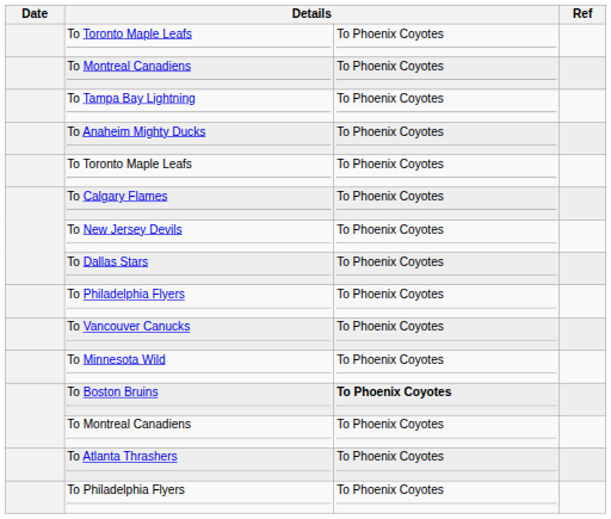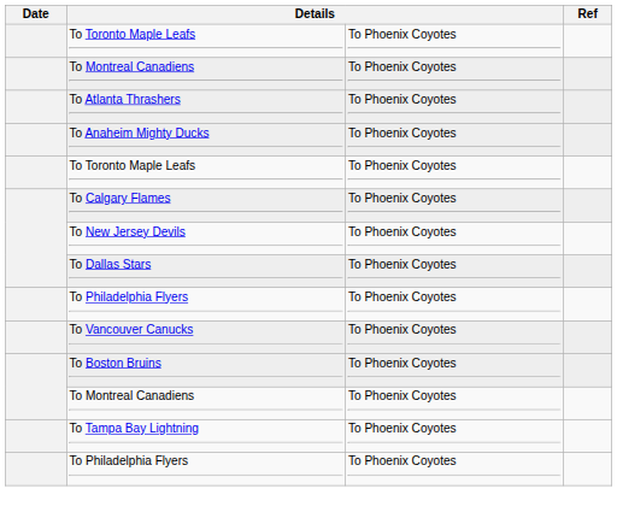 <table class="wikitable plainrowheaders" style="width: 50em;">
 <tr>
 <th scope="col">Date</th>
 <th scope="col" colspan="2">Details</th>
 <th scope="col">Ref</th>
 </tr>
 <tr>
 <th scope="row"></th>
 <td valign="top">To <a href='#'>Toronto Maple Leafs</a><hr></td>
 <td valign="top">To Phoenix Coyotes<hr></td>
 <td></td>
 </tr>
 <tr bgcolor="#eeeeee">
 <th scope="row"></th>
 <td valign="top">To <a href='#'>Montreal Canadiens</a><hr></td>
 <td valign="top">To Phoenix Coyotes<hr></td>
 <td></td>
 </tr>
-<tr>
+<tr bgcolor="#eeeeee">
 <th scope="row"></th>
-<td valign="top">To <a href='#'>Tampa Bay Lightning</a><hr></td>
+<td valign="top">To <a href='#'>Atlanta Thrashers</a><hr> </td>
 <td valign="top">To Phoenix Coyotes<hr></td>
 <td></td>
 </tr>
 <tr bgcolor="#eeeeee">
 <th scope="row"></th>
 <td valign="top">To <a href='#'>Anaheim Mighty Ducks</a><hr></td>
 <td valign="top">To Phoenix Coyotes<hr></td>
 <td></td>
 </tr>
 <tr>
 <th scope="row"></th>
 <td valign="top">To Toronto Maple Leafs<hr></td>
 <td valign="top">To Phoenix Coyotes<hr></td>
 <td></td>
 </tr>
 <tr bgcolor="#eeeeee">
 <th scope="row" rowspan=3></th>
 <td valign="top">To <a href='#'>Calgary Flames</a><hr></td>
 <td valign="top">To Phoenix Coyotes<hr></td>
 <td></td>
 </tr>
 <tr>
 <td valign="top">To <a href='#'>New Jersey Devils</a><hr></td>
 <td valign="top">To Phoenix Coyotes<hr></td>
 <td></td>
 </tr>
 <tr bgcolor="#eeeeee">
 <td valign="top">To <a href='#'>Dallas Stars</a><hr></td>
 <td valign="top">To Phoenix Coyotes<hr></td>
 <td></td>
 </tr>
 <tr>
 <th scope="row"></th>
 <td valign="top">To <a href='#'>Philadelphia Flyers</a><hr></td>
 <td valign="top">To Phoenix Coyotes<hr></td>
 <td></td>
 </tr>
 <tr bgcolor="#eeeeee">
 <th scope="row"></th>
 <td valign="top">To <a href='#'>Vancouver Canucks</a><hr></td>
 <td valign="top">To Phoenix Coyotes<hr></td>
 <td></td>
 </tr>
-<tr>
-<th scope="row"></th>
-<td valign="top">To <a href='#'>Minnesota Wild</a><hr></td>
-<td valign="top">To Phoenix Coyotes<hr></td>
-<td></td>
-</tr>
 <tr bgcolor="#eeeeee">
 <th scope="row" rowspan=2></th>
 <td valign="top">To <a href='#'>Boston Bruins</a><hr></td>
-<td valign="top"><strong>To Phoenix Coyotes<hr></strong></td>
+<td valign="top">To Phoenix Coyotes<hr></td>
 <td></td>
 </tr>
 <tr>
 <td valign="top">To Montreal Canadiens<hr></td>
 <td valign="top">To Phoenix Coyotes<hr></td>
 <td></td>
 </tr>
-<tr bgcolor="#eeeeee">
+<tr>
 <th scope="row"></th>
-<td valign="top">To <a href='#'>Atlanta Thrashers</a><hr> </td>
+<td valign="top">To <a href='#'>Tampa Bay Lightning</a><hr></td>
 <td valign="top">To Phoenix Coyotes<hr></td>
 <td></td>
 </tr>
 <tr>
 <th scope="row"></th>
 <td valign="top">To Philadelphia Flyers<hr></td>
 <td valign="top">To Phoenix Coyotes<hr></td>
 <td></td>
 </tr>
 </table>
